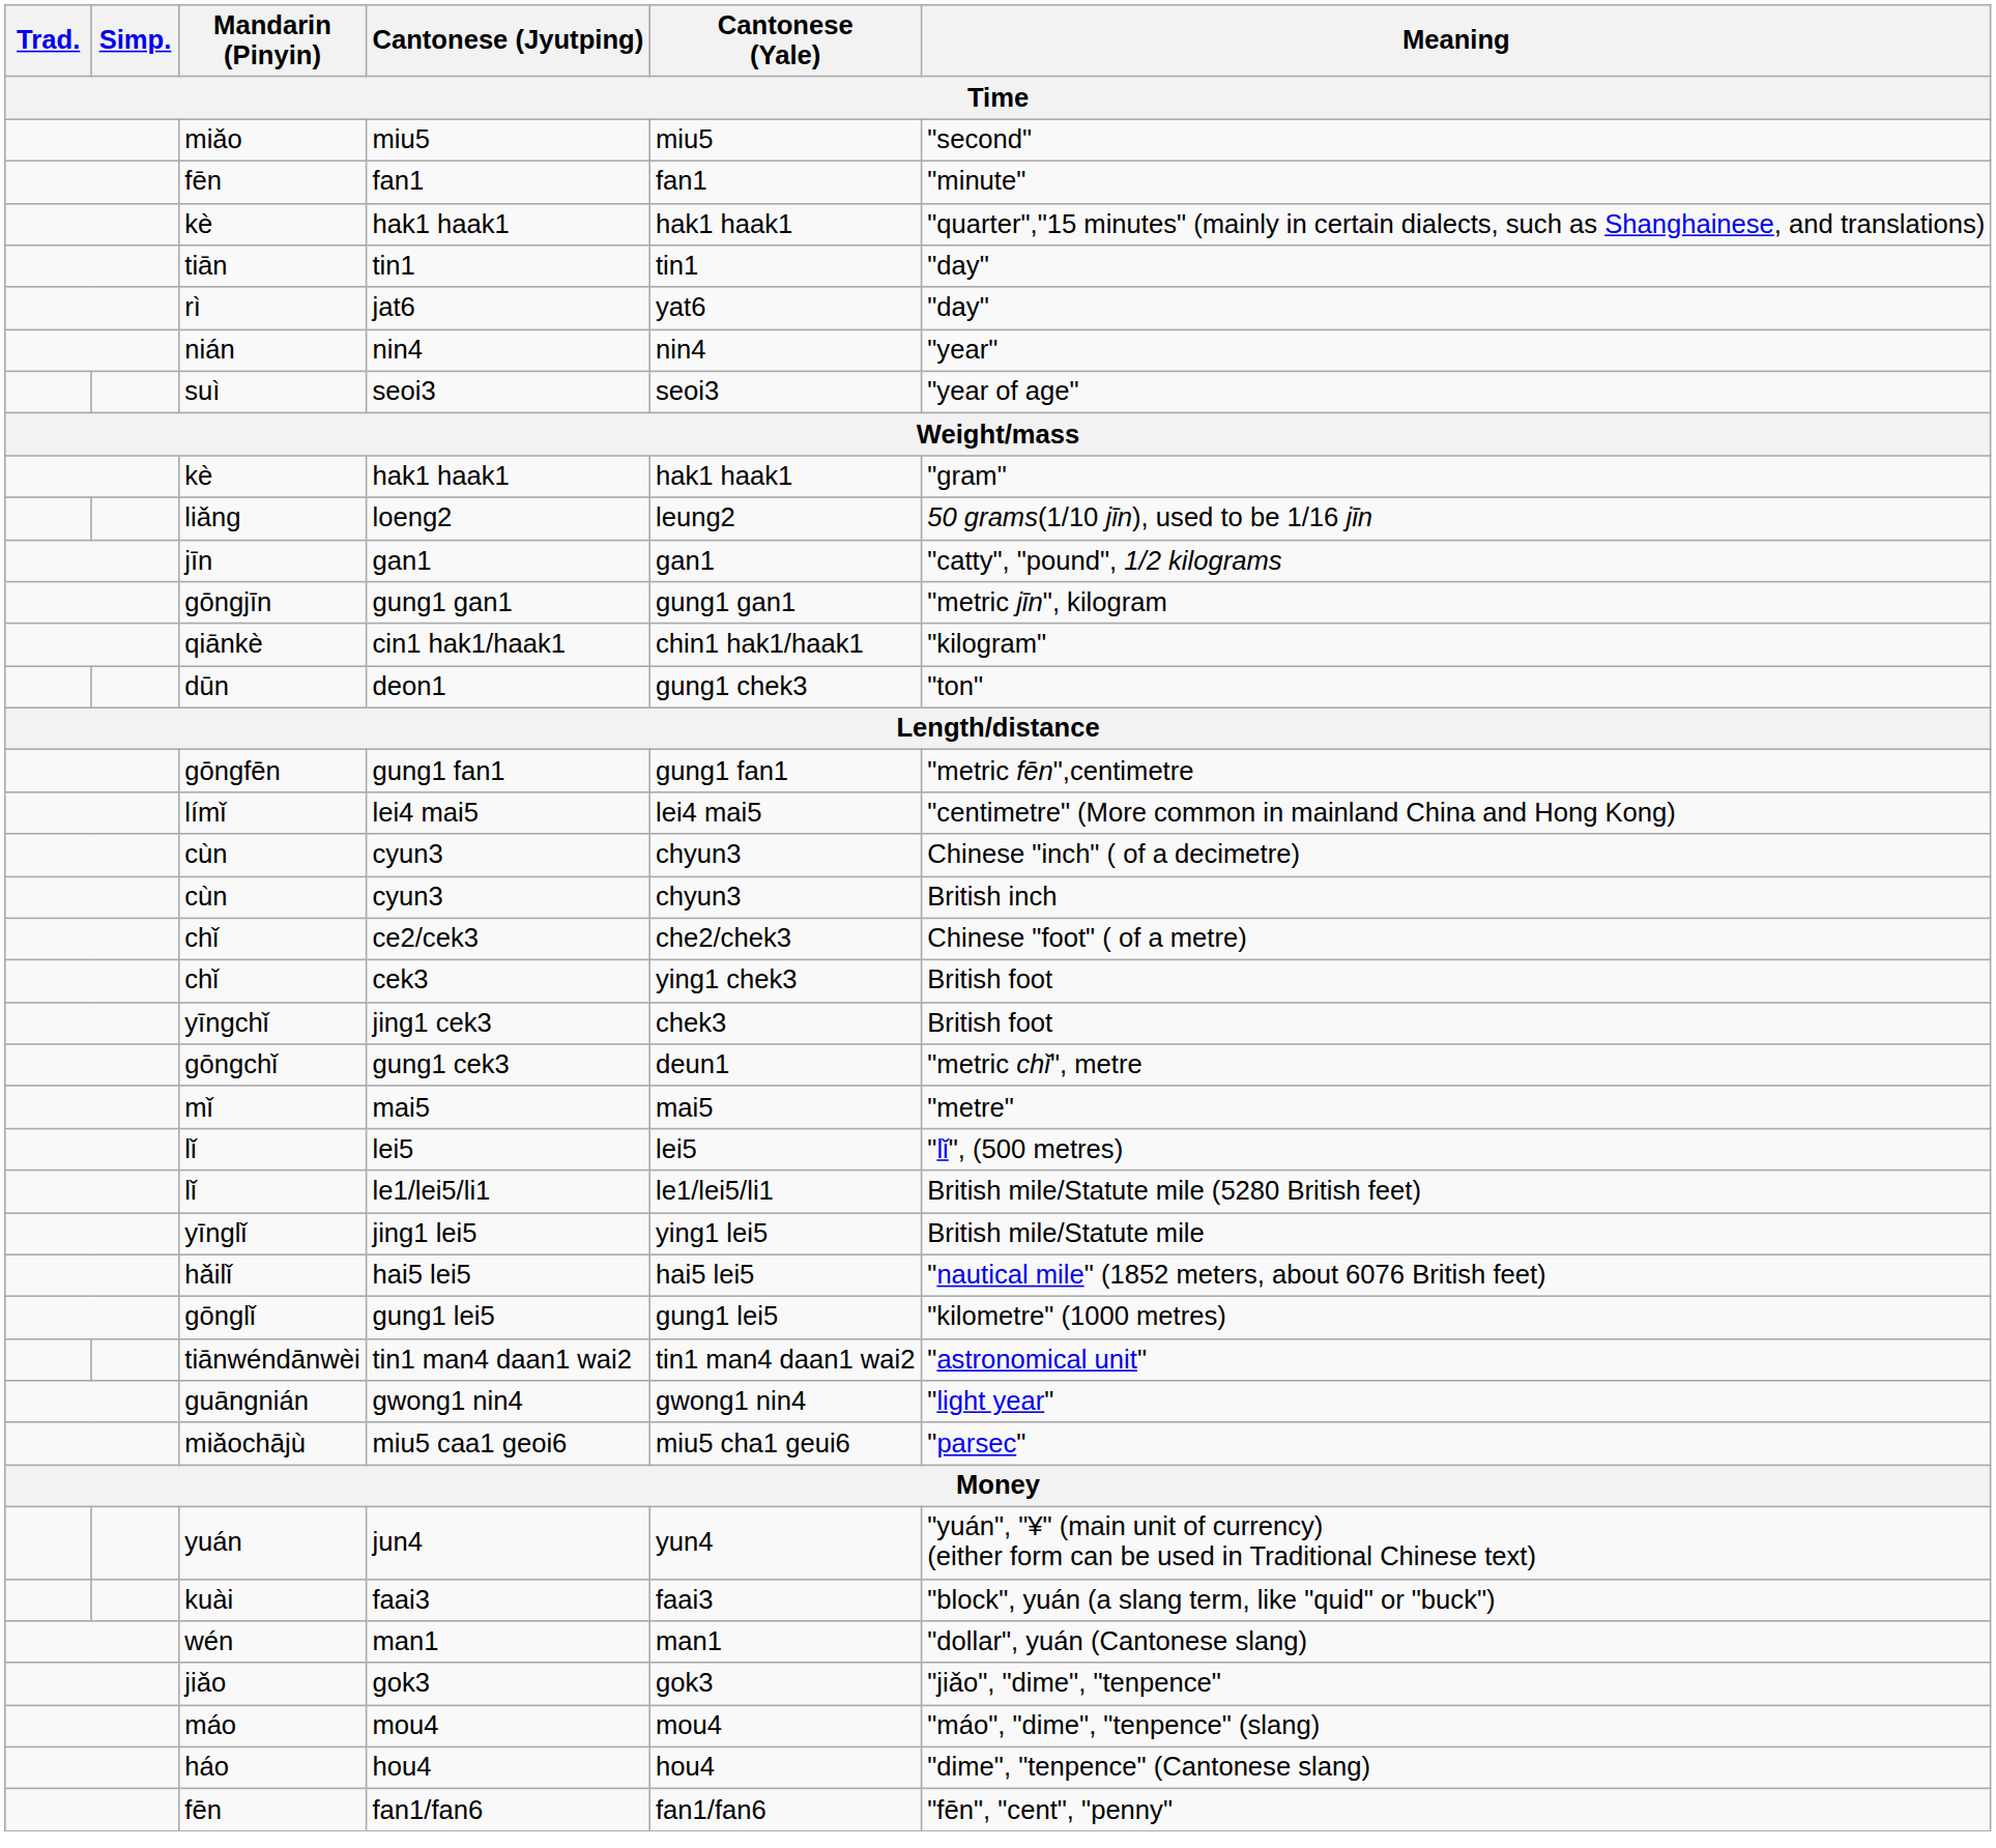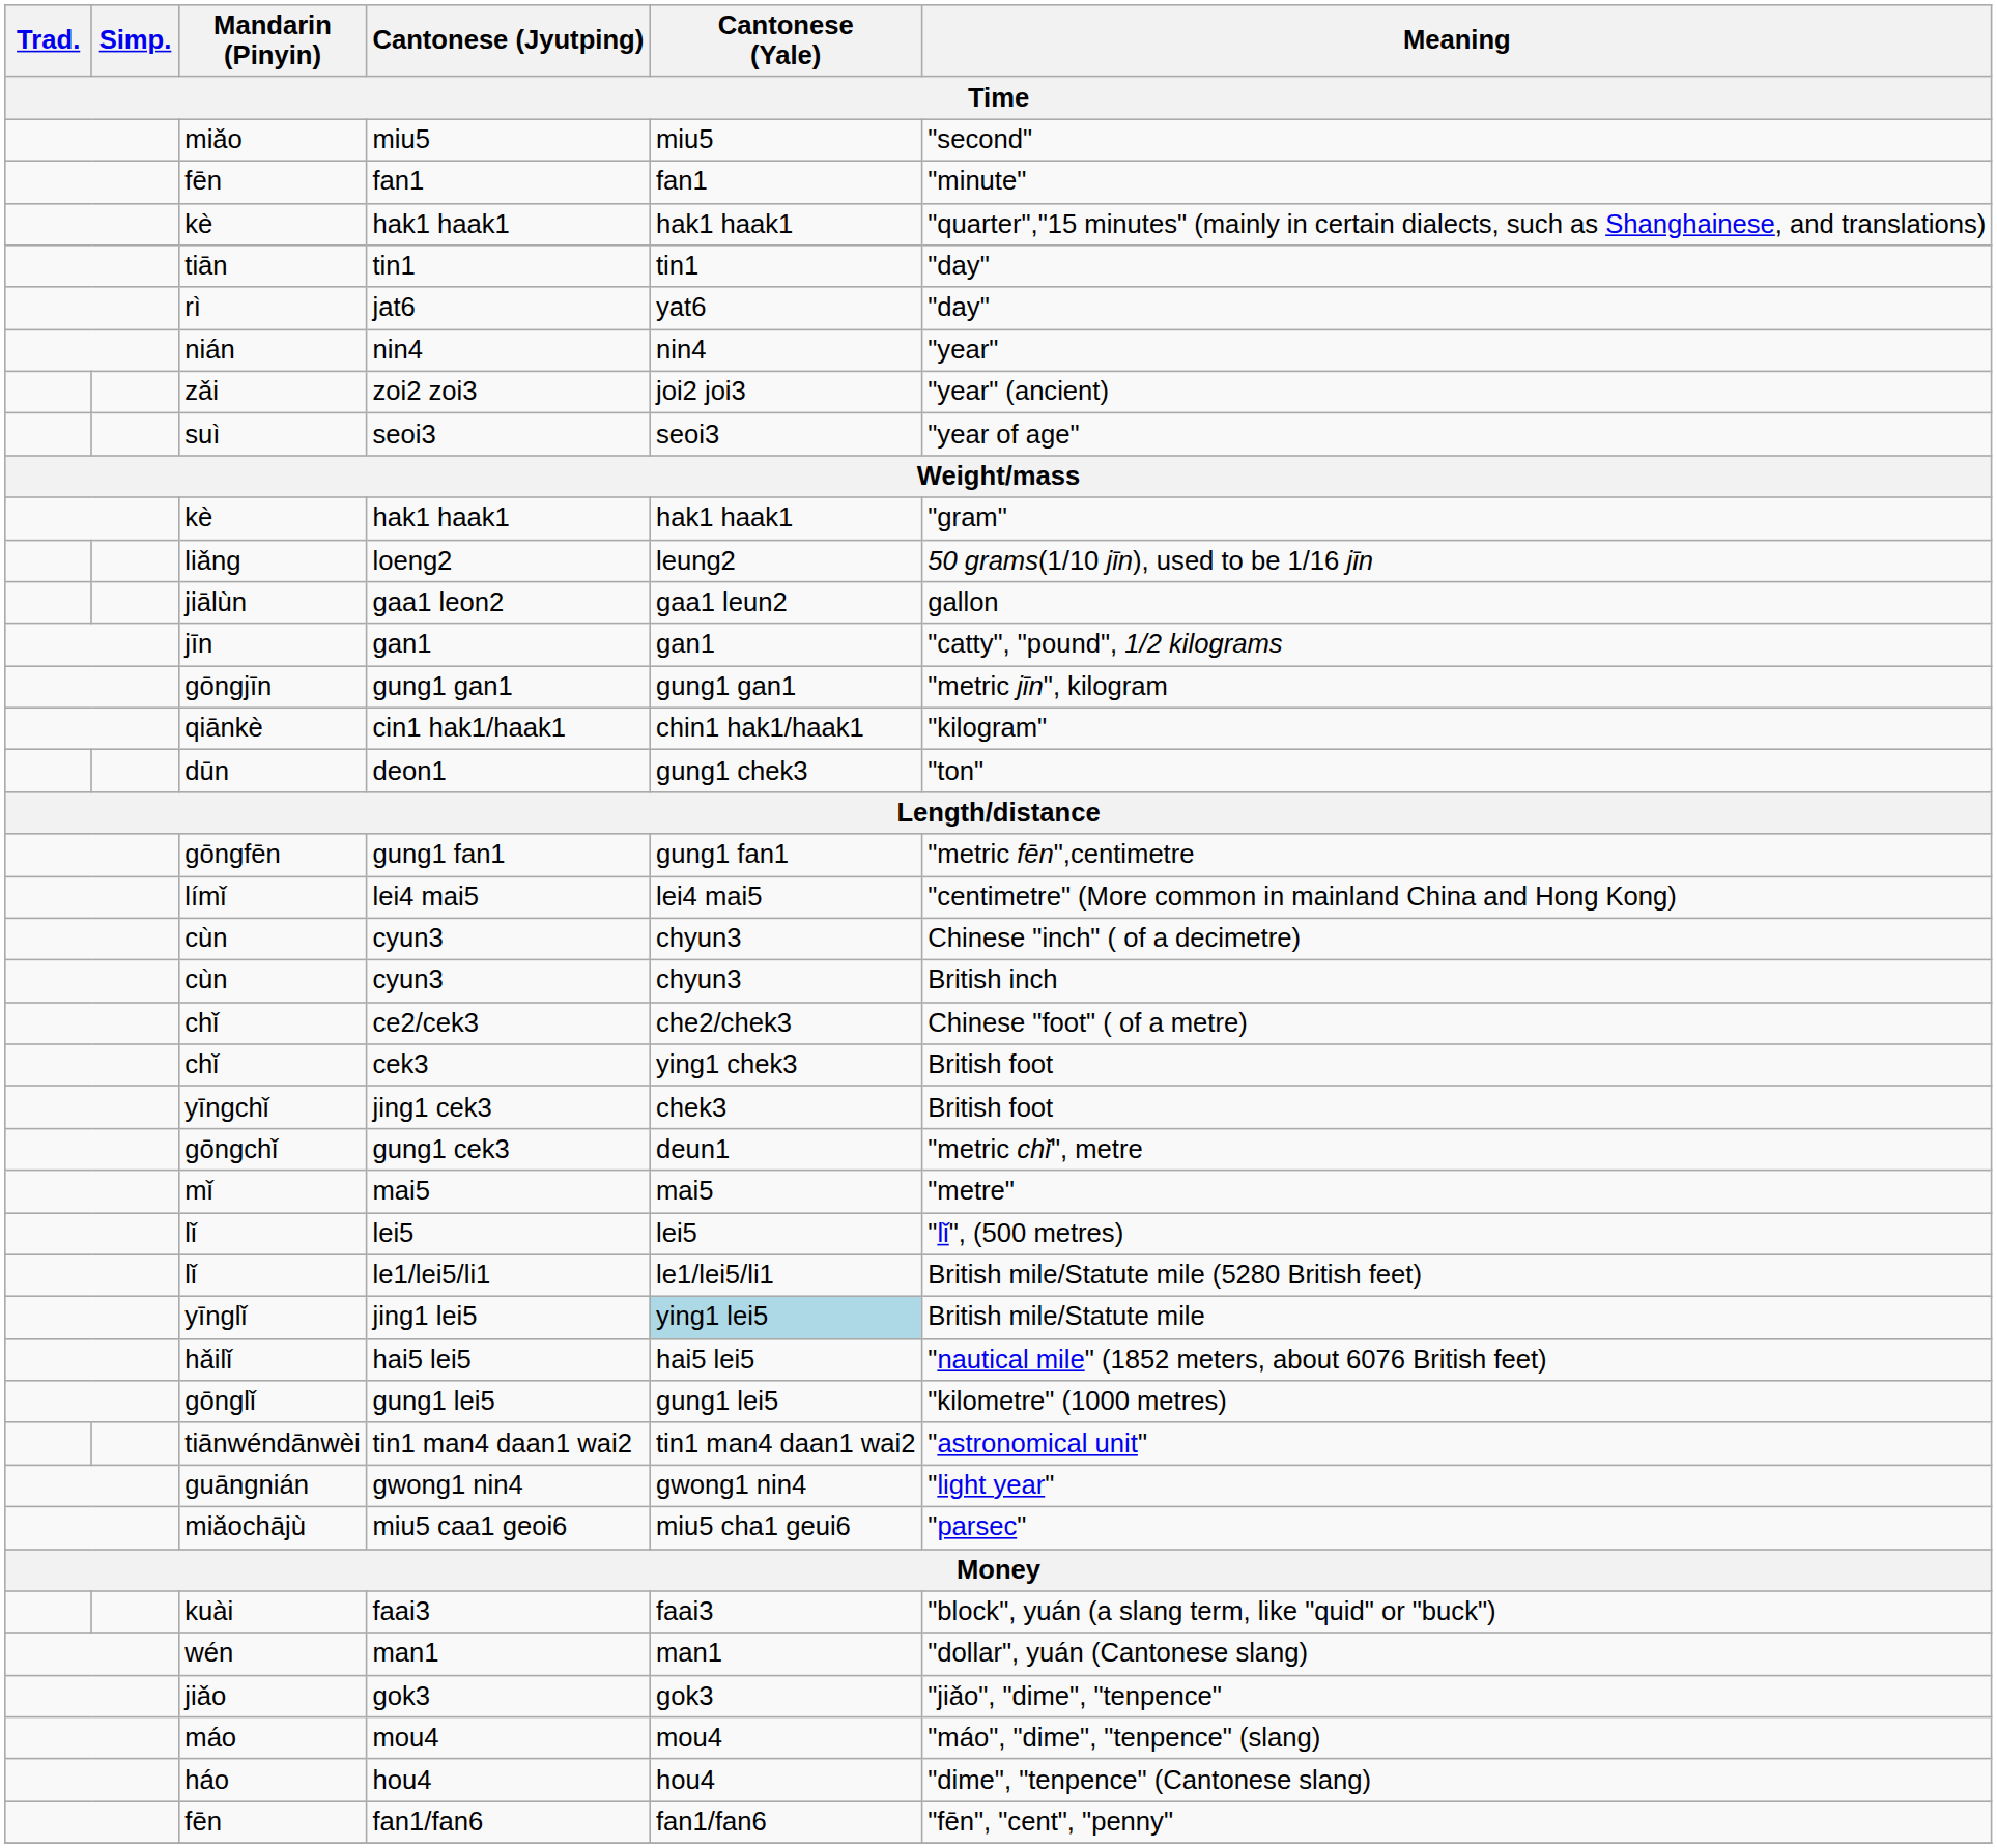 <table class="wikitable">
 <tr>
 <th width="45"><a href='#'>Trad.</a></th>
 <th width="45"><a href='#'>Simp.</a></th>
 <th>Mandarin<br>(Pinyin)</th>
 <th>Cantonese (Jyutping)</th>
 <th>Cantonese<br>(Yale)</th>
 <th>Meaning</th>
 </tr>
 <tr>
 <th colspan="6" align="center">Time</th>
 </tr>
 <tr>
 <td colspan="2" align="center"></td>
 <td>miǎo</td>
 <td>miu5</td>
 <td>miu5</td>
 <td>"second"</td>
 </tr>
 <tr>
 <td colspan="2" align="center"></td>
 <td>fēn</td>
 <td>fan1</td>
 <td>fan1</td>
 <td>"minute"</td>
 </tr>
 <tr>
 <td colspan="2" align="center"></td>
 <td>kè</td>
 <td>hak1 haak1</td>
 <td>hak1 haak1</td>
 <td>"quarter","15 minutes" (mainly in certain dialects, such as <a href='#'>Shanghainese</a>, and translations)</td>
 </tr>
 <tr>
 <td colspan="2" align="center"></td>
 <td>tiān</td>
 <td>tin1</td>
 <td>tin1</td>
 <td>"day"</td>
 </tr>
 <tr>
 <td colspan="2" align="center"></td>
 <td>rì</td>
 <td>jat6</td>
 <td>yat6</td>
 <td>"day"</td>
 </tr>
 <tr>
 <td colspan="2" align="center"></td>
 <td>nián</td>
 <td>nin4</td>
 <td>nin4</td>
 <td>"year"</td>
 </tr>
 <tr>
 <td align="center"></td>
 <td align="center"></td>
+<td>zǎi</td>
+<td>zoi2 zoi3</td>
+<td>joi2 joi3</td>
+<td>"year" (ancient)</td>
+</tr>
+<tr>
+<td align="center"></td>
+<td align="center"></td>
 <td>suì</td>
 <td>seoi3</td>
 <td>seoi3</td>
 <td>"year of age"</td>
 </tr>
 <tr>
 <th colspan="6" align="center">Weight/mass</th>
 </tr>
 <tr>
 <td colspan="2" align="center"></td>
 <td>kè</td>
 <td>hak1 haak1</td>
 <td>hak1 haak1</td>
 <td>"gram"</td>
 </tr>
 <tr>
 <td align="center"></td>
 <td align="center"></td>
 <td>liǎng</td>
 <td>loeng2</td>
 <td>leung2</td>
 <td><em>50 grams</em>(1/10 <em>jīn</em>), used to be 1/16 <em>jīn</em></td>
+</tr>
+<tr>
+<td align="center"></td>
+<td align="center"></td>
+<td>jiālùn</td>
+<td>gaa1 leon2</td>
+<td>gaa1 leun2</td>
+<td>gallon</td>
 </tr>
 <tr>
 <td colspan="2" align="center"></td>
 <td>jīn</td>
 <td>gan1</td>
 <td>gan1</td>
 <td>"catty", "pound", <em>1/2 kilograms</em></td>
 </tr>
 <tr>
 <td colspan="2" align="center"></td>
 <td>gōngjīn</td>
 <td>gung1 gan1</td>
 <td>gung1 gan1</td>
 <td>"metric <em>jīn</em>", kilogram</td>
 </tr>
 <tr>
 <td colspan="2" align="center"></td>
 <td>qiānkè</td>
 <td>cin1 hak1/haak1</td>
 <td>chin1 hak1/haak1</td>
 <td>"kilogram"</td>
 </tr>
 <tr>
 <td align="center"></td>
 <td align="center"></td>
 <td>dūn</td>
 <td>deon1</td>
 <td>gung1 chek3</td>
 <td>"ton"</td>
 </tr>
 <tr>
 <th colspan="6" align="center">Length/distance</th>
 </tr>
 <tr>
 <td colspan="2" align="center"></td>
 <td>gōngfēn</td>
 <td>gung1 fan1</td>
 <td>gung1 fan1</td>
 <td>"metric <em>fēn</em>",centimetre</td>
 </tr>
 <tr>
 <td colspan="2" align="center"></td>
 <td>límǐ</td>
 <td>lei4 mai5</td>
 <td>lei4 mai5</td>
 <td>"centimetre" (More common in mainland China and Hong Kong)</td>
 </tr>
 <tr>
 <td colspan="2" align="center"></td>
 <td>cùn</td>
 <td>cyun3</td>
 <td>chyun3</td>
 <td>Chinese "inch" ( of a decimetre)</td>
 </tr>
 <tr>
 <td colspan="2" align="center"></td>
 <td>cùn</td>
 <td>cyun3</td>
 <td>chyun3</td>
 <td>British inch</td>
 </tr>
 <tr>
 <td colspan="2" align="center"></td>
 <td>chǐ</td>
 <td>ce2/cek3</td>
 <td>che2/chek3</td>
 <td>Chinese "foot" ( of a metre)</td>
 </tr>
 <tr>
 <td colspan="2" align="center"></td>
 <td>chǐ</td>
 <td>cek3</td>
 <td>ying1 chek3</td>
 <td>British foot</td>
 </tr>
 <tr>
 <td colspan="2" align="center"></td>
 <td>yīngchǐ</td>
 <td>jing1 cek3</td>
 <td>chek3</td>
 <td>British foot</td>
 </tr>
 <tr>
 <td colspan="2" align="center"></td>
 <td>gōngchǐ</td>
 <td>gung1 cek3</td>
 <td>deun1</td>
 <td>"metric <em>chǐ</em>", metre</td>
 </tr>
 <tr>
 <td colspan="2" align="center"></td>
 <td>mǐ</td>
 <td>mai5</td>
 <td>mai5</td>
 <td>"metre"</td>
 </tr>
 <tr>
 <td colspan="2" align="center"></td>
 <td>lǐ</td>
 <td>lei5</td>
 <td>lei5</td>
 <td>"<a href='#'>lǐ</a>", (500 metres)</td>
 </tr>
 <tr>
 <td colspan="2" align="center"></td>
 <td>lǐ</td>
 <td>le1/lei5/li1</td>
 <td>le1/lei5/li1</td>
 <td>British mile/Statute mile (5280 British feet)</td>
 </tr>
 <tr>
 <td colspan="2" align="center"></td>
 <td>yīnglǐ</td>
 <td>jing1 lei5</td>
-<td>ying1 lei5</td>
+<td style="background: lightblue;">ying1 lei5</td>
 <td>British mile/Statute mile</td>
 </tr>
 <tr>
 <td colspan="2" align="center"></td>
 <td>hǎilǐ</td>
 <td>hai5 lei5</td>
 <td>hai5 lei5</td>
 <td>"<a href='#'>nautical mile</a>" (1852 meters, about 6076 British feet)</td>
 </tr>
 <tr>
 <td colspan="2" align="center"></td>
 <td>gōnglǐ</td>
 <td>gung1 lei5</td>
 <td>gung1 lei5</td>
 <td>"kilometre" (1000 metres)</td>
 </tr>
 <tr>
 <td align="center"></td>
 <td align="center"></td>
 <td>tiānwéndānwèi</td>
 <td>tin1 man4 daan1 wai2</td>
 <td>tin1 man4 daan1 wai2</td>
 <td>"<a href='#'>astronomical unit</a>"</td>
 </tr>
 <tr>
 <td colspan="2" align="center"></td>
 <td>guāngnián</td>
 <td>gwong1 nin4</td>
 <td>gwong1 nin4</td>
 <td>"<a href='#'>light year</a>"</td>
 </tr>
 <tr>
 <td colspan="2" align="center"></td>
 <td>miǎochājù</td>
 <td>miu5 caa1 geoi6</td>
 <td>miu5 cha1 geui6</td>
 <td>"<a href='#'>parsec</a>"</td>
 </tr>
 <tr>
 <th colspan="6" align="center">Money</th>
-</tr>
-<tr>
-<td align="center"></td>
-<td align="center"></td>
-<td>yuán</td>
-<td>jun4</td>
-<td>yun4</td>
-<td>"yuán", "¥" (main unit of currency)<br>(either form can be used in Traditional Chinese text)</td>
 </tr>
 <tr>
 <td align="center"></td>
 <td align="center"></td>
 <td>kuài</td>
 <td>faai3</td>
 <td>faai3</td>
 <td>"block", yuán (a slang term, like "quid" or "buck")</td>
 </tr>
 <tr>
 <td colspan="2" align="center"></td>
 <td>wén</td>
 <td>man1</td>
 <td>man1</td>
 <td>"dollar", yuán (Cantonese slang)</td>
 </tr>
 <tr>
 <td colspan="2" align="center"></td>
 <td>jiǎo</td>
 <td>gok3</td>
 <td>gok3</td>
 <td>"jiǎo", "dime", "tenpence"</td>
 </tr>
 <tr>
 <td colspan="2" align="center"></td>
 <td>máo</td>
 <td>mou4</td>
 <td>mou4</td>
 <td>"máo", "dime", "tenpence" (slang)</td>
 </tr>
 <tr>
 <td colspan="2" align="center"></td>
 <td>háo</td>
 <td>hou4</td>
 <td>hou4</td>
 <td>"dime", "tenpence" (Cantonese slang)</td>
 </tr>
 <tr>
 <td colspan="2" align="center"></td>
 <td>fēn</td>
 <td>fan1/fan6</td>
 <td>fan1/fan6</td>
 <td>"fēn", "cent", "penny"</td>
 </tr>
 <tr>
 </tr>
 </table>
